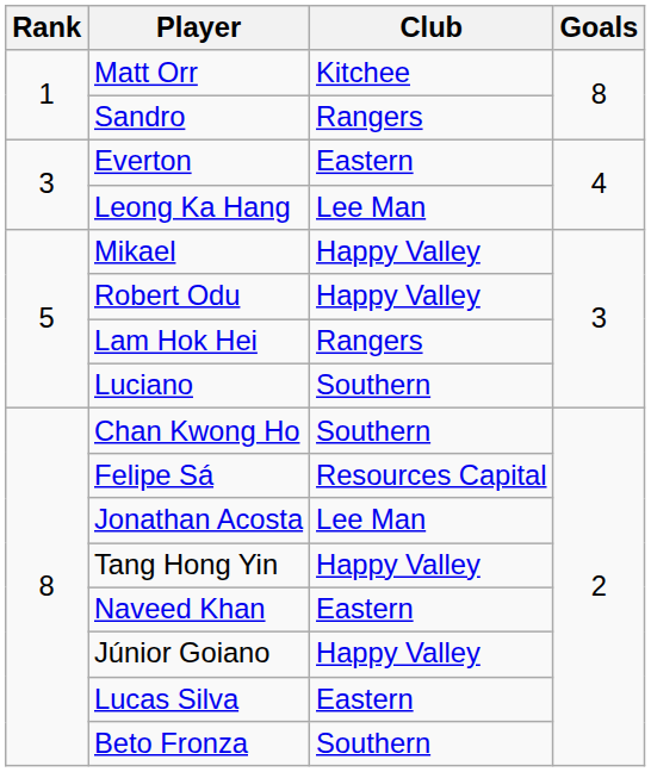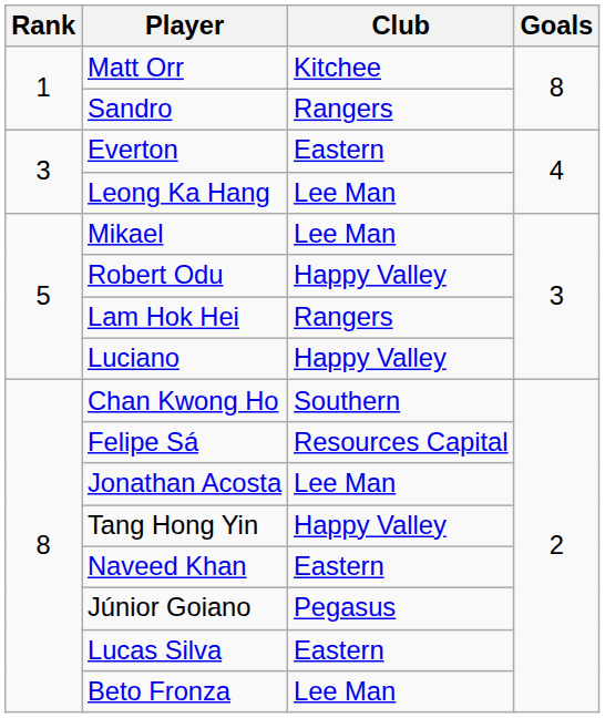 <table class="wikitable" style="text-align:center">
 <tr>
 <th>Rank</th>
 <th>Player</th>
 <th>Club</th>
 <th>Goals</th>
 </tr>
 <tr>
 <td rowspan="2">1</td>
 <td align="left"> <a href='#'>Matt Orr</a></td>
 <td align="left"><a href='#'>Kitchee</a></td>
 <td rowspan="2">8</td>
 </tr>
 <tr>
 <td align="left"> <a href='#'>Sandro</a></td>
 <td align="left"><a href='#'>Rangers</a></td>
 </tr>
 <tr>
 <td rowspan="2">3</td>
 <td align="left"> <a href='#'>Everton</a></td>
 <td align="left"><a href='#'>Eastern</a></td>
 <td rowspan="2">4</td>
 </tr>
 <tr>
 <td align="left"> <a href='#'>Leong Ka Hang</a></td>
 <td align="left"><a href='#'>Lee Man</a></td>
 </tr>
 <tr>
 <td rowspan="4">5</td>
 <td align="left"> <a href='#'>Mikael</a></td>
-<td align="left"><a href='#'>Happy Valley</a></td>
+<td align="left"><a href='#'>Lee Man</a></td>
 <td rowspan="4">3</td>
 </tr>
 <tr>
 <td align="left"> <a href='#'>Robert Odu</a></td>
 <td align="left"><a href='#'>Happy Valley</a></td>
 </tr>
 <tr>
 <td align="left"> <a href='#'>Lam Hok Hei</a></td>
 <td align="left"><a href='#'>Rangers</a></td>
 </tr>
 <tr>
 <td align="left"> <a href='#'>Luciano</a></td>
-<td align="left"><a href='#'>Southern</a></td>
+<td align="left"><a href='#'>Happy Valley</a></td>
 </tr>
 <tr>
 <td rowspan="9">8</td>
 <td align="left"> <a href='#'>Chan Kwong Ho</a></td>
 <td align="left"><a href='#'>Southern</a></td>
 <td rowspan="9">2</td>
 </tr>
 <tr>
 <td align="left"> <a href='#'>Felipe Sá</a></td>
 <td align="left"><a href='#'>Resources Capital</a></td>
 </tr>
 <tr>
 <td align="left"> <a href='#'>Jonathan Acosta</a></td>
 <td align="left"><a href='#'>Lee Man</a></td>
 </tr>
 <tr>
 <td align="left"> Tang Hong Yin</td>
 <td align="left"><a href='#'>Happy Valley</a></td>
 </tr>
 <tr>
 <td align="left"> <a href='#'>Naveed Khan</a></td>
 <td align="left"><a href='#'>Eastern</a></td>
 </tr>
 <tr>
 <td align="left"> Júnior Goiano</td>
-<td align="left"><a href='#'>Happy Valley</a></td>
+<td align="left"><a href='#'>Pegasus</a></td>
 </tr>
 <tr>
 <td align="left"> <a href='#'>Lucas Silva</a></td>
 <td align="left"><a href='#'>Eastern</a></td>
 </tr>
 <tr>
 <td align="left"> <a href='#'>Beto Fronza</a></td>
-<td align="left"><a href='#'>Southern</a></td>
+<td align="left"><a href='#'>Lee Man</a></td>
 </tr>
 </table>
